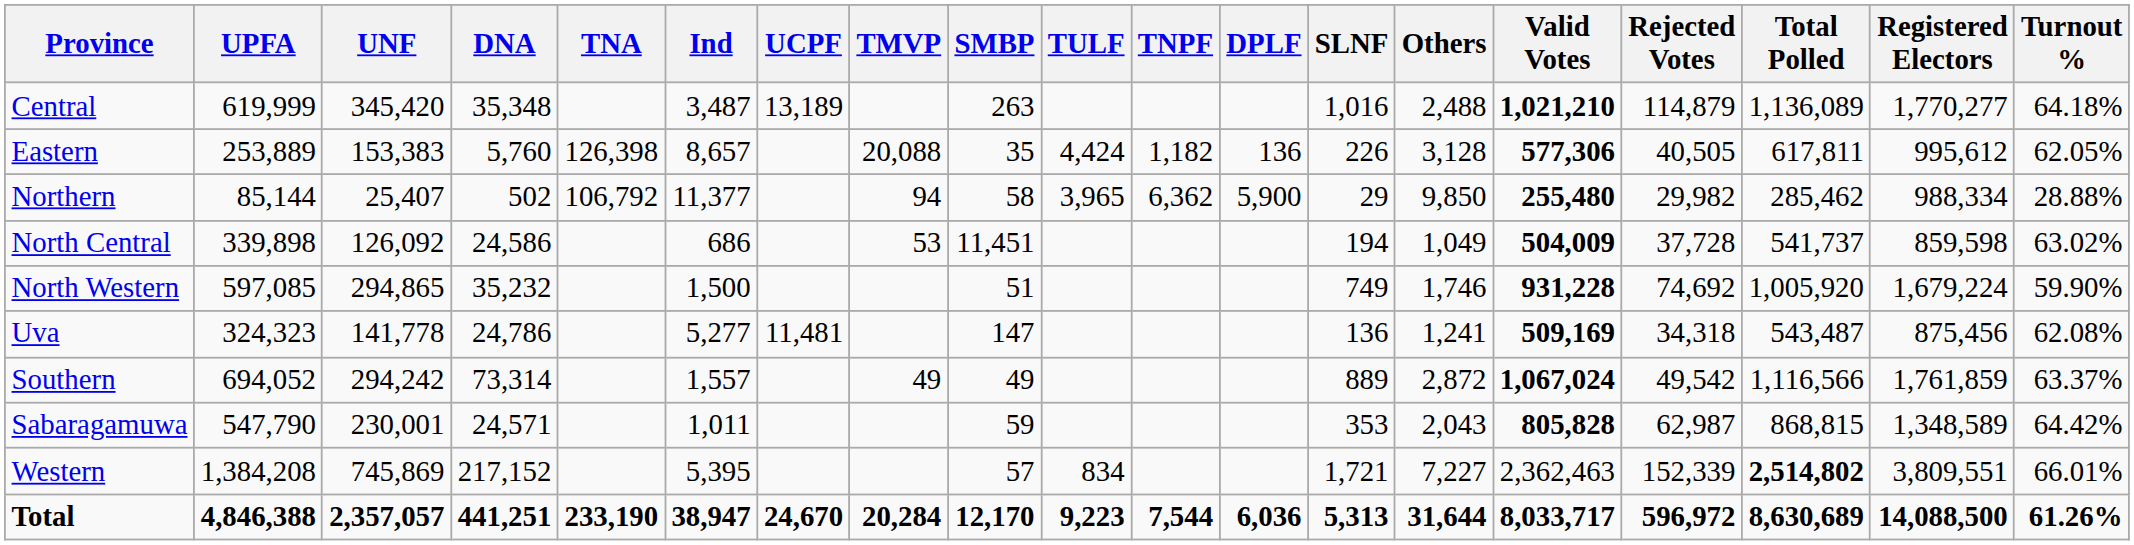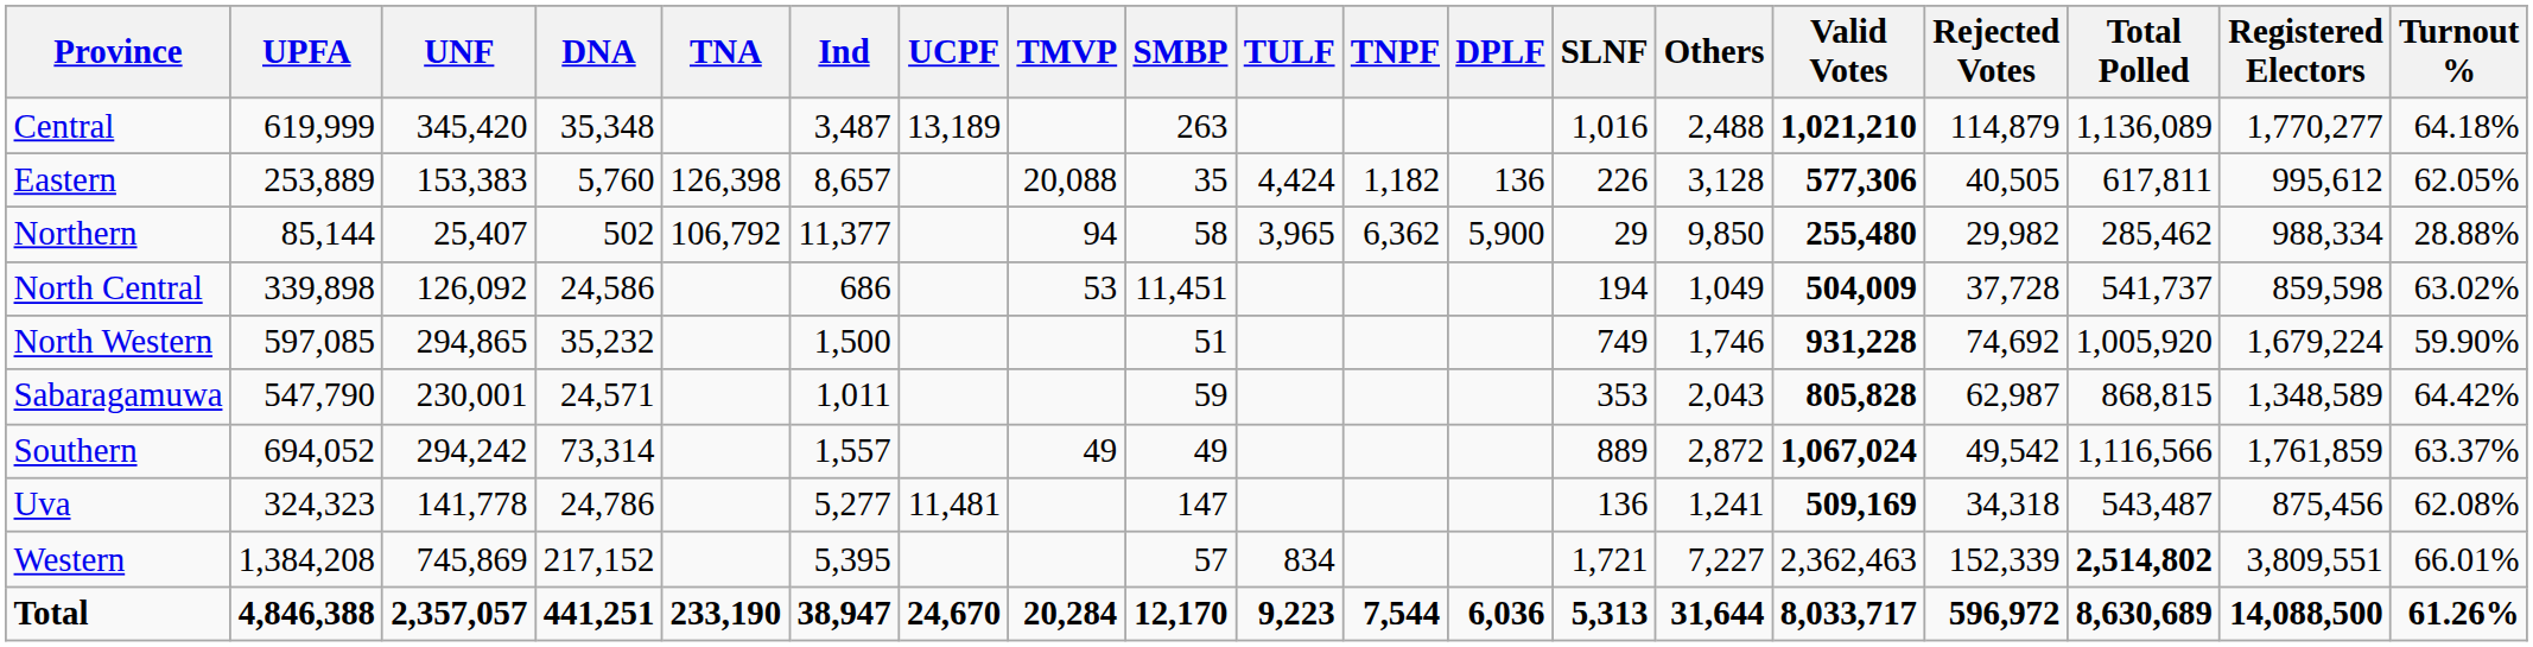 <table class="wikitable sortable" border="1" style="text-align:right;">
 <tr>
 <th><a href='#'>Province</a><br></th>
 <th><a href='#'>UPFA</a><br></th>
 <th><a href='#'>UNF</a><br></th>
 <th><a href='#'>DNA</a><br></th>
 <th><a href='#'>TNA</a><br></th>
 <th><a href='#'>Ind</a><br></th>
 <th><a href='#'>UCPF</a><br></th>
 <th><a href='#'>TMVP</a><br></th>
 <th><a href='#'>SMBP</a><br></th>
 <th><a href='#'>TULF</a><br></th>
 <th><a href='#'>TNPF</a><br></th>
 <th><a href='#'>DPLF</a><br></th>
 <th>SLNF<br></th>
 <th>Others<br></th>
 <th>Valid<br>Votes</th>
 <th>Rejected<br>Votes</th>
 <th>Total<br>Polled</th>
 <th>Registered<br>Electors</th>
 <th>Turnout<br>%</th>
 </tr>
 <tr>
 <td align=left><a href='#'>Central</a></td>
 <td>619,999</td>
 <td>345,420</td>
 <td>35,348</td>
 <td></td>
 <td>3,487</td>
 <td>13,189</td>
 <td></td>
 <td>263</td>
 <td></td>
 <td></td>
 <td></td>
 <td>1,016</td>
 <td>2,488</td>
 <td><strong>1,021,210</strong></td>
 <td>114,879</td>
 <td>1,136,089</td>
 <td>1,770,277</td>
 <td>64.18%</td>
 </tr>
 <tr>
 <td align=left><a href='#'>Eastern</a></td>
 <td>253,889</td>
 <td>153,383</td>
 <td>5,760</td>
 <td>126,398</td>
 <td>8,657</td>
 <td></td>
 <td>20,088</td>
 <td>35</td>
 <td>4,424</td>
 <td>1,182</td>
 <td>136</td>
 <td>226</td>
 <td>3,128</td>
 <td><strong>577,306</strong></td>
 <td>40,505</td>
 <td>617,811</td>
 <td>995,612</td>
 <td>62.05%</td>
 </tr>
 <tr>
 <td align=left><a href='#'>Northern</a></td>
 <td>85,144</td>
 <td>25,407</td>
 <td>502</td>
 <td>106,792</td>
 <td>11,377</td>
 <td></td>
 <td>94</td>
 <td>58</td>
 <td>3,965</td>
 <td>6,362</td>
 <td>5,900</td>
 <td>29</td>
 <td>9,850</td>
 <td><strong>255,480</strong></td>
 <td>29,982</td>
 <td>285,462</td>
 <td>988,334</td>
 <td>28.88%</td>
 </tr>
 <tr>
 <td align=left><a href='#'>North Central</a></td>
 <td>339,898</td>
 <td>126,092</td>
 <td>24,586</td>
 <td></td>
 <td>686</td>
 <td></td>
 <td>53</td>
 <td>11,451</td>
 <td></td>
 <td></td>
 <td></td>
 <td>194</td>
 <td>1,049</td>
 <td><strong>504,009</strong></td>
 <td>37,728</td>
 <td>541,737</td>
 <td>859,598</td>
 <td>63.02%</td>
 </tr>
 <tr>
 <td align=left><a href='#'>North Western</a></td>
 <td>597,085</td>
 <td>294,865</td>
 <td>35,232</td>
 <td></td>
 <td>1,500</td>
 <td></td>
 <td></td>
 <td>51</td>
 <td></td>
 <td></td>
 <td></td>
 <td>749</td>
 <td>1,746</td>
 <td><strong>931,228</strong></td>
 <td>74,692</td>
 <td>1,005,920</td>
 <td>1,679,224</td>
 <td>59.90%</td>
 </tr>
 <tr>
-<td align=left><a href='#'>Uva</a></td>
-<td>324,323</td>
-<td>141,778</td>
-<td>24,786</td>
+<td align=left><a href='#'>Sabaragamuwa</a></td>
+<td>547,790</td>
+<td>230,001</td>
+<td>24,571</td>
 <td></td>
-<td>5,277</td>
-<td>11,481</td>
+<td>1,011</td>
 <td></td>
-<td>147</td>
+<td></td>
+<td>59</td>
 <td></td>
 <td></td>
 <td></td>
-<td>136</td>
-<td>1,241</td>
-<td><strong>509,169</strong></td>
-<td>34,318</td>
-<td>543,487</td>
-<td>875,456</td>
-<td>62.08%</td>
+<td>353</td>
+<td>2,043</td>
+<td><strong>805,828</strong></td>
+<td>62,987</td>
+<td>868,815</td>
+<td>1,348,589</td>
+<td>64.42%</td>
 </tr>
 <tr>
 <td align=left><a href='#'>Southern</a></td>
 <td>694,052</td>
 <td>294,242</td>
 <td>73,314</td>
 <td></td>
 <td>1,557</td>
 <td></td>
 <td>49</td>
 <td>49</td>
 <td></td>
 <td></td>
 <td></td>
 <td>889</td>
 <td>2,872</td>
 <td><strong>1,067,024</strong></td>
 <td>49,542</td>
 <td>1,116,566</td>
 <td>1,761,859</td>
 <td>63.37%</td>
 </tr>
 <tr>
-<td align=left><a href='#'>Sabaragamuwa</a></td>
-<td>547,790</td>
-<td>230,001</td>
-<td>24,571</td>
+<td align=left><a href='#'>Uva</a></td>
+<td>324,323</td>
+<td>141,778</td>
+<td>24,786</td>
 <td></td>
-<td>1,011</td>
+<td>5,277</td>
+<td>11,481</td>
 <td></td>
-<td></td>
-<td>59</td>
+<td>147</td>
 <td></td>
 <td></td>
 <td></td>
-<td>353</td>
-<td>2,043</td>
-<td><strong>805,828</strong></td>
-<td>62,987</td>
-<td>868,815</td>
-<td>1,348,589</td>
-<td>64.42%</td>
+<td>136</td>
+<td>1,241</td>
+<td><strong>509,169</strong></td>
+<td>34,318</td>
+<td>543,487</td>
+<td>875,456</td>
+<td>62.08%</td>
 </tr>
 <tr>
 <td align=left><a href='#'>Western</a></td>
 <td>1,384,208</td>
 <td>745,869</td>
 <td>217,152</td>
 <td></td>
 <td>5,395</td>
 <td></td>
 <td></td>
 <td>57</td>
 <td>834</td>
 <td></td>
 <td></td>
 <td>1,721</td>
 <td>7,227</td>
 <td>2,362,463</td>
 <td>152,339</td>
 <td><strong>2,514,802</strong></td>
 <td>3,809,551</td>
 <td>66.01%</td>
 </tr>
 <tr class="sortbottom">
 <td align=left><strong>Total</strong></td>
 <td><strong>4,846,388</strong></td>
 <td><strong>2,357,057</strong></td>
 <td><strong>441,251</strong></td>
 <td><strong>233,190</strong></td>
 <td><strong>38,947</strong></td>
 <td><strong>24,670</strong></td>
 <td><strong>20,284</strong></td>
 <td><strong>12,170</strong></td>
 <td><strong>9,223</strong></td>
 <td><strong>7,544</strong></td>
 <td><strong>6,036</strong></td>
 <td><strong>5,313</strong></td>
 <td><strong>31,644</strong></td>
 <td><strong>8,033,717</strong></td>
 <td><strong>596,972</strong></td>
 <td><strong>8,630,689</strong></td>
 <td><strong>14,088,500</strong></td>
 <td><strong>61.26%</strong></td>
 </tr>
 </table>
